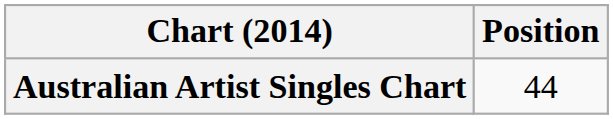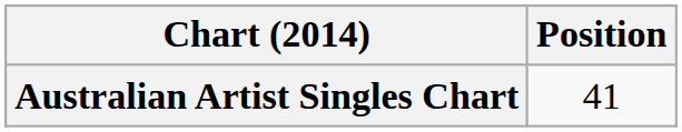 <table class="wikitable plainrowheaders" style="text-align:center">
 <tr>
 <th scope="col">Chart (2014)</th>
 <th scope="col">Position</th>
 </tr>
 <tr>
 <th scope="row">Australian Artist Singles Chart</th>
-<td>44</td>
+<td>41</td>
 </tr>
 </table>
